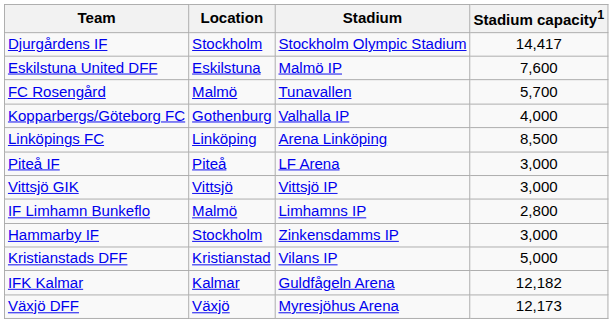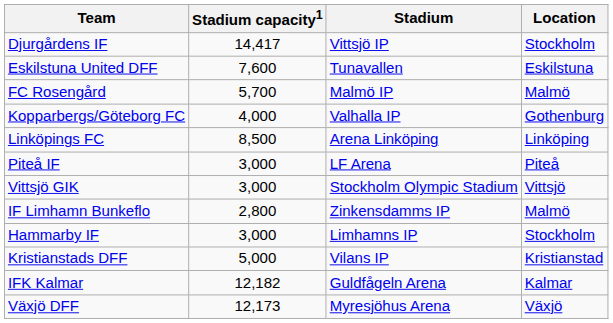 <table class="wikitable sortable" style="text-align: left;">
 <tr>
 <th>Team</th>
+<th>Stadium capacity<sup>1</sup></th>
+<th>Stadium</th>
 <th>Location</th>
-<th>Stadium</th>
-<th>Stadium capacity<sup>1</sup></th>
 </tr>
 <tr>
 <td><a href='#'>Djurgårdens IF</a></td>
+<td align="center">14,417</td>
+<td><a href='#'>Vittsjö IP</a></td>
 <td><a href='#'>Stockholm</a></td>
-<td><a href='#'>Stockholm Olympic Stadium</a></td>
-<td align="center">14,417</td>
 </tr>
 <tr>
 <td><a href='#'>Eskilstuna United DFF</a></td>
+<td align="center">7,600</td>
+<td><a href='#'>Tunavallen</a></td>
 <td><a href='#'>Eskilstuna</a></td>
-<td><a href='#'>Malmö IP</a></td>
-<td align="center">7,600</td>
 </tr>
 <tr>
 <td><a href='#'>FC Rosengård</a></td>
+<td align="center">5,700</td>
+<td><a href='#'>Malmö IP</a></td>
 <td><a href='#'>Malmö</a></td>
-<td><a href='#'>Tunavallen</a></td>
-<td align="center">5,700</td>
 </tr>
 <tr>
 <td><a href='#'>Kopparbergs/Göteborg FC</a></td>
+<td align="center">4,000</td>
+<td><a href='#'>Valhalla IP</a></td>
 <td><a href='#'>Gothenburg</a></td>
-<td><a href='#'>Valhalla IP</a></td>
-<td align="center">4,000</td>
 </tr>
 <tr>
 <td><a href='#'>Linköpings FC</a></td>
+<td align="center">8,500</td>
+<td><a href='#'>Arena Linköping</a></td>
 <td><a href='#'>Linköping</a></td>
-<td><a href='#'>Arena Linköping</a></td>
-<td align="center">8,500</td>
 </tr>
 <tr>
 <td><a href='#'>Piteå IF</a></td>
+<td align="center">3,000</td>
+<td><a href='#'>LF Arena</a></td>
 <td><a href='#'>Piteå</a></td>
-<td><a href='#'>LF Arena</a></td>
-<td align="center">3,000</td>
 </tr>
 <tr>
 <td><a href='#'>Vittsjö GIK</a></td>
+<td align="center">3,000</td>
+<td><a href='#'>Stockholm Olympic Stadium</a></td>
 <td><a href='#'>Vittsjö</a></td>
-<td><a href='#'>Vittsjö IP</a></td>
-<td align="center">3,000</td>
 </tr>
 <tr>
 <td><a href='#'>IF Limhamn Bunkeflo</a></td>
+<td align="center">2,800</td>
+<td><a href='#'>Zinkensdamms IP</a></td>
 <td><a href='#'>Malmö</a></td>
-<td><a href='#'>Limhamns IP</a></td>
-<td align="center">2,800</td>
 </tr>
 <tr>
 <td><a href='#'>Hammarby IF</a></td>
+<td align="center">3,000</td>
+<td><a href='#'>Limhamns IP</a></td>
 <td><a href='#'>Stockholm</a></td>
-<td><a href='#'>Zinkensdamms IP</a></td>
-<td align="center">3,000</td>
 </tr>
 <tr>
 <td><a href='#'>Kristianstads DFF</a></td>
+<td align="center">5,000</td>
+<td><a href='#'>Vilans IP</a></td>
 <td><a href='#'>Kristianstad</a></td>
-<td><a href='#'>Vilans IP</a></td>
-<td align="center">5,000</td>
 </tr>
 <tr>
 <td><a href='#'>IFK Kalmar</a></td>
+<td align="center">12,182</td>
+<td><a href='#'>Guldfågeln Arena</a></td>
 <td><a href='#'>Kalmar</a></td>
-<td><a href='#'>Guldfågeln Arena</a></td>
-<td align="center">12,182</td>
 </tr>
 <tr>
 <td><a href='#'>Växjö DFF</a></td>
+<td align="center">12,173</td>
+<td><a href='#'>Myresjöhus Arena</a></td>
 <td><a href='#'>Växjö</a></td>
-<td><a href='#'>Myresjöhus Arena</a></td>
-<td align="center">12,173</td>
 </tr>
 </table>
